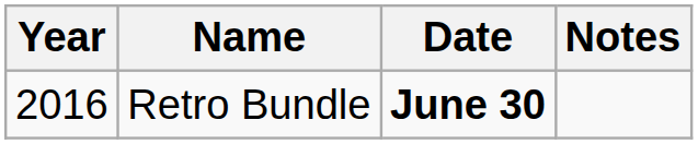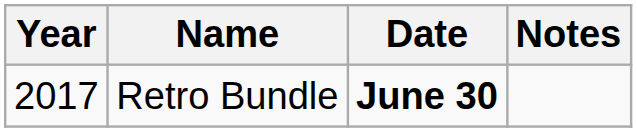 <table class="wikitable">
 <tr>
 <th>Year</th>
 <th>Name</th>
 <th>Date</th>
 <th>Notes</th>
 </tr>
 <tr>
-<td>2016</td>
+<td>2017</td>
 <td>Retro Bundle</td>
 <td><strong>June 30</strong></td>
 <td></td>
 </tr>
 </table>
